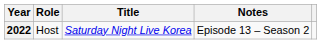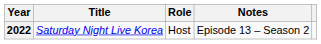 <table class="wikitable plainrowheaders sortable">
 <tr>
 <th scope="col">Year</th>
+<th scope="col">Title</th>
 <th scope="col">Role</th>
-<th scope="col">Title</th>
 <th scope="col">Notes</th>
 <th scope="col" class="unsortable"></th>
 </tr>
 <tr>
 <th scope="row">2022</th>
+<td><em><a href='#'>Saturday Night Live Korea</a></em></td>
 <td>Host</td>
-<td><em><a href='#'>Saturday Night Live Korea</a></em></td>
 <td>Episode 13 – Season 2</td>
 <td style="text-align:center"></td>
 </tr>
 </table>
